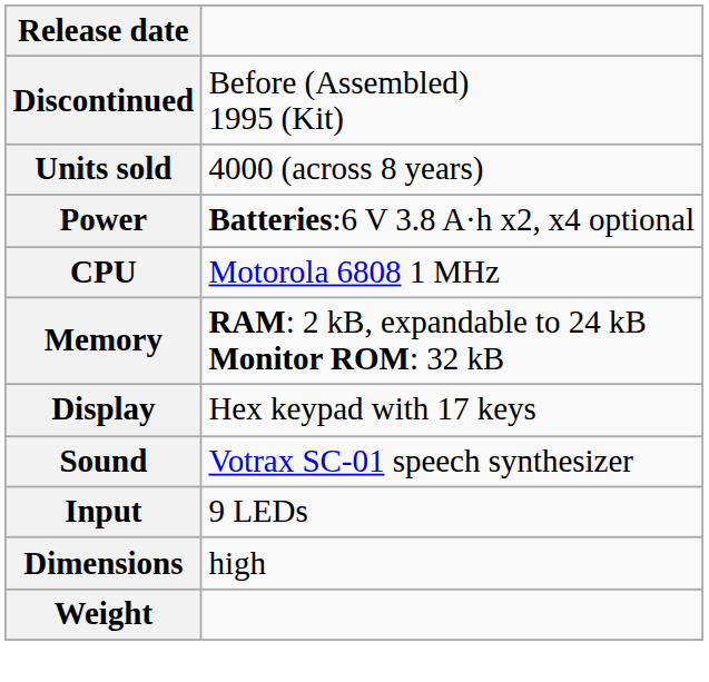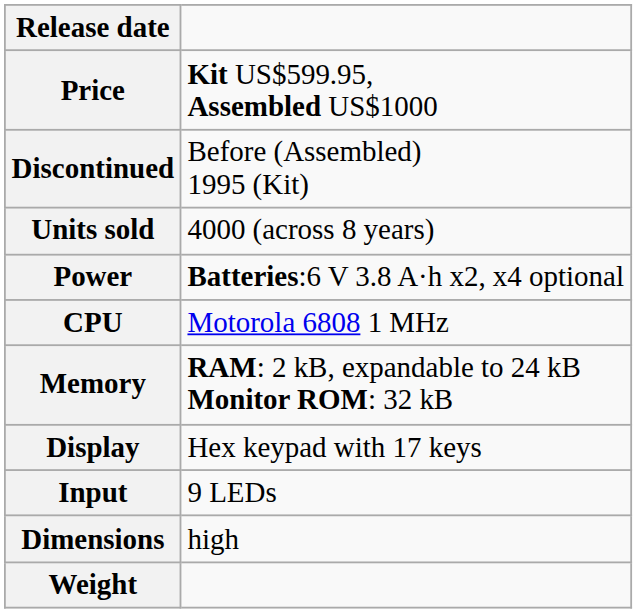 <table class="wikitable">
 <tr>
 <th>Release date</th>
 <td></td>
+</tr>
+<tr>
+<th>Price</th>
+<td><strong>Kit</strong> US$599.95,<br><strong>Assembled</strong> US$1000</td>
 </tr>
 <tr>
 <th>Discontinued</th>
 <td>Before  (Assembled)<br>1995 (Kit)</td>
 </tr>
 <tr>
 <th>Units sold</th>
 <td>4000 (across 8 years)</td>
 </tr>
 <tr>
 <th>Power</th>
 <td><strong>Batteries</strong>:6 V 3.8 A·h x2, x4 optional</td>
 </tr>
 <tr>
 <th>CPU</th>
 <td><a href='#'>Motorola 6808</a> 1 MHz</td>
 </tr>
 <tr>
 <th>Memory</th>
 <td><strong>RAM</strong>: 2 kB, expandable to 24 kB<br><strong>Monitor ROM</strong>: 32 kB</td>
 </tr>
 <tr>
 <th>Display</th>
 <td>Hex keypad with 17 keys</td>
 </tr>
 <tr>
-<th>Sound</th>
-<td><a href='#'>Votrax SC-01</a> speech synthesizer</td>
-</tr>
-<tr>
 <th>Input</th>
 <td>9 LEDs</td>
 </tr>
 <tr>
 <th>Dimensions</th>
 <td> high</td>
 </tr>
 <tr>
 <th>Weight</th>
 <td></td>
 </tr>
 </table>
